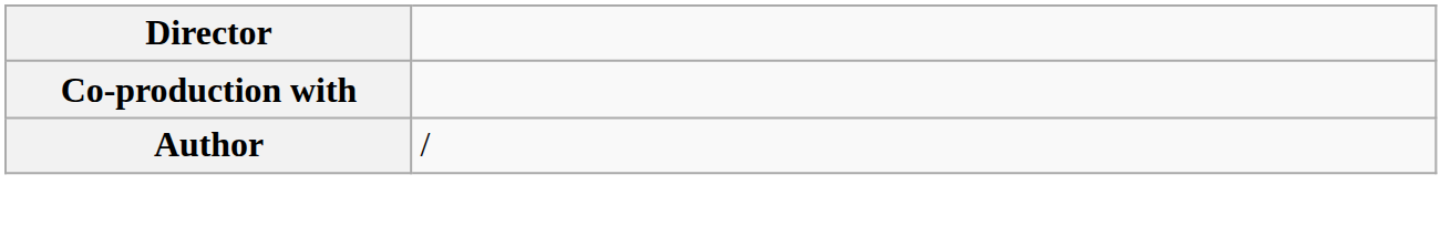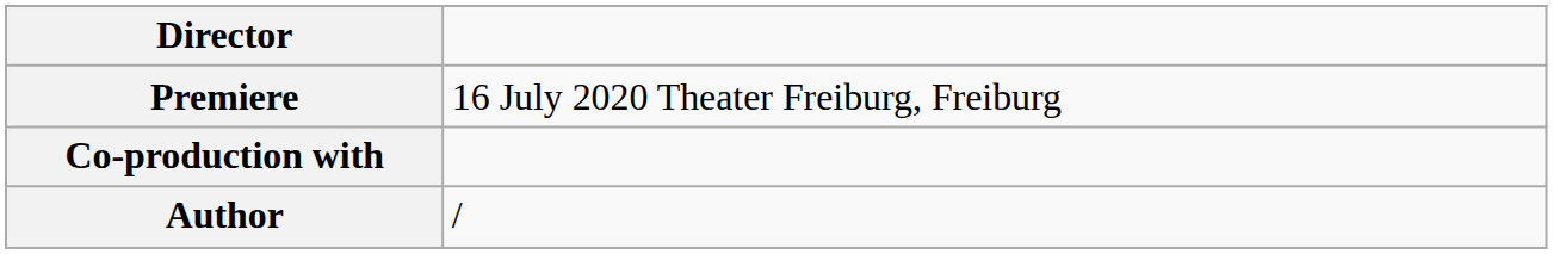 <table class="wikitable" style="width:650px; ">
 <tr>
 <th align="left" valign="top">Director</th>
 <td align="left" valign="top"></td>
+</tr>
+<tr>
+<th align="left" valign="top">Premiere</th>
+<td align="left" valign="top">16 July 2020  Theater Freiburg, Freiburg</td>
 </tr>
 <tr>
 <th align="left" valign="top">Co-production with</th>
 <td align="left" valign="top"></td>
 </tr>
 <tr>
 <th align="left" valign="top" style="width:180px;">Author</th>
 <td align="left" valign="top" style="width:470px;">/</td>
 </tr>
 </table>
